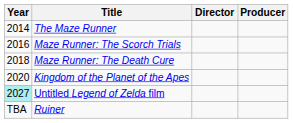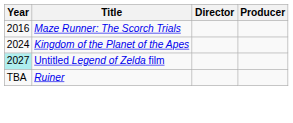 <table class="wikitable">
 <tr>
 <th>Year</th>
 <th>Title</th>
 <th width="65">Director</th>
 <th width="65">Producer</th>
 </tr>
 <tr>
-<td>2014</td>
-<td><em><a href='#'>The Maze Runner</a></em></td>
-<td></td>
-<td></td>
-</tr>
-<tr>
 <td>2016</td>
 <td><em><a href='#'>Maze Runner: The Scorch Trials</a></em></td>
 <td></td>
 <td></td>
 </tr>
 <tr>
-<td>2018</td>
-<td><em><a href='#'>Maze Runner: The Death Cure</a></em></td>
-<td></td>
-<td></td>
-</tr>
-<tr>
-<td>2020</td>
+<td>2024</td>
 <td><em><a href='#'>Kingdom of the Planet of the Apes</a></em></td>
 <td></td>
 <td></td>
 </tr>
 <tr>
 <td style="background: paleturquoise;">2027</td>
 <td><a href='#'>Untitled <em>Legend of Zelda</em> film</a></td>
 <td></td>
 <td></td>
 </tr>
 <tr>
 <td>TBA</td>
 <td><em><a href='#'>Ruiner</a></em></td>
 <td></td>
 <td></td>
 </tr>
 </table>
